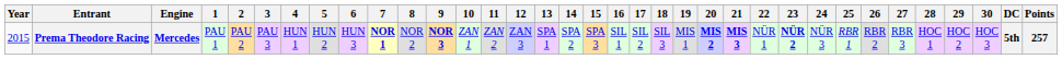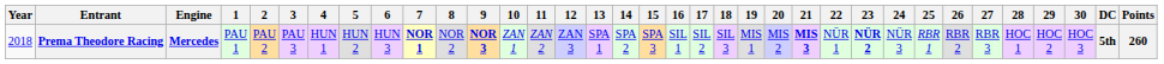 <table class="wikitable" style="text-align:center; font-size:85%">
 <tr>
 <th>Year</th>
 <th>Entrant</th>
 <th>Engine</th>
 <th>1</th>
 <th>2</th>
 <th>3</th>
 <th>4</th>
 <th>5</th>
 <th>6</th>
 <th>7</th>
 <th>8</th>
 <th>9</th>
 <th>10</th>
 <th>11</th>
 <th>12</th>
 <th>13</th>
 <th>14</th>
 <th>15</th>
 <th>16</th>
 <th>17</th>
 <th>18</th>
 <th>19</th>
 <th>20</th>
 <th>21</th>
 <th>22</th>
 <th>23</th>
 <th>24</th>
 <th>25</th>
 <th>26</th>
 <th>27</th>
 <th>28</th>
 <th>29</th>
 <th>30</th>
 <th>DC</th>
 <th>Points</th>
 </tr>
 <tr>
-<td><a href='#'>2015</a></td>
+<td><a href='#'>2018</a></td>
 <th nowrap><a href='#'>Prema Theodore Racing</a></th>
 <th nowrap><a href='#'>Mercedes</a></th>
 <td style="background:#DFFFDF"><a href='#'>PAU<br>1</a><br></td>
 <td style="background:#FFDF9F"><a href='#'>PAU<br>2</a><br></td>
 <td style="background:#EFCFFF"><a href='#'>PAU<br>3</a><br></td>
 <td style="background:#EFCFFF"><a href='#'>HUN<br>1</a><br></td>
 <td style="background:#DFDFDF"><a href='#'>HUN<br>2</a><br></td>
 <td style="background:#EFCFFF"><a href='#'>HUN<br>3</a><br></td>
 <td style="background:#FFFFBF"><strong><a href='#'>NOR<br>1</a></strong><br></td>
 <td style="background:#DFDFDF"><a href='#'>NOR<br>2</a><br></td>
 <td style="background:#FFDF9F"><strong><a href='#'>NOR<br>3</a></strong><br></td>
 <td style="background:#DFFFDF"><em><a href='#'>ZAN<br>1</a></em><br></td>
 <td style="background:#DFDFDF"><em><a href='#'>ZAN<br>2</a></em><br></td>
 <td style="background:#CFCFFF"><a href='#'>ZAN<br>3</a><br></td>
 <td style="background:#EFCFFF"><a href='#'>SPA<br>1</a><br></td>
 <td style="background:#DFFFDF"><a href='#'>SPA<br>2</a><br></td>
 <td style="background:#FFDF9F"><a href='#'>SPA<br>3</a><br></td>
 <td style="background:#DFFFDF"><a href='#'>SIL<br>1</a><br></td>
 <td style="background:#DFFFDF"><a href='#'>SIL<br>2</a><br></td>
 <td style="background:#EFCFFF"><a href='#'>SIL<br>3</a><br></td>
 <td style="background:#DFDFDF"><a href='#'>MIS<br>1</a><br></td>
-<td style="background:#CFCFFF"><strong><a href='#'>MIS<br>2</a><br></strong></td>
+<td style="background:#CFCFFF"><a href='#'>MIS<br>2</a><br></td>
 <td style="background:#EFCFFF"><strong><a href='#'>MIS<br>3</a></strong><br></td>
 <td style="background:#DFFFDF"><a href='#'>NÜR<br>1</a><br></td>
 <td style="background:#DFFFDF"><strong><a href='#'>NÜR<br>2</a><br></strong></td>
 <td style="background:#DFFFDF"><a href='#'>NÜR<br>3</a><br></td>
 <td style="background:#DFFFDF"><em><a href='#'>RBR<br>1</a></em><br></td>
 <td style="background:#DFDFDF"><a href='#'>RBR<br>2</a><br></td>
 <td style="background:#DFFFDF"><a href='#'>RBR<br>3</a><br></td>
 <td style="background:#EFCFFF"><a href='#'>HOC<br>1</a><br></td>
 <td style="background:#EFCFFF"><a href='#'>HOC<br>2</a><br></td>
 <td style="background:#EFCFFF"><a href='#'>HOC<br>3</a><br></td>
 <th>5th</th>
-<th>257</th>
+<th>260</th>
 </tr>
 </table>
